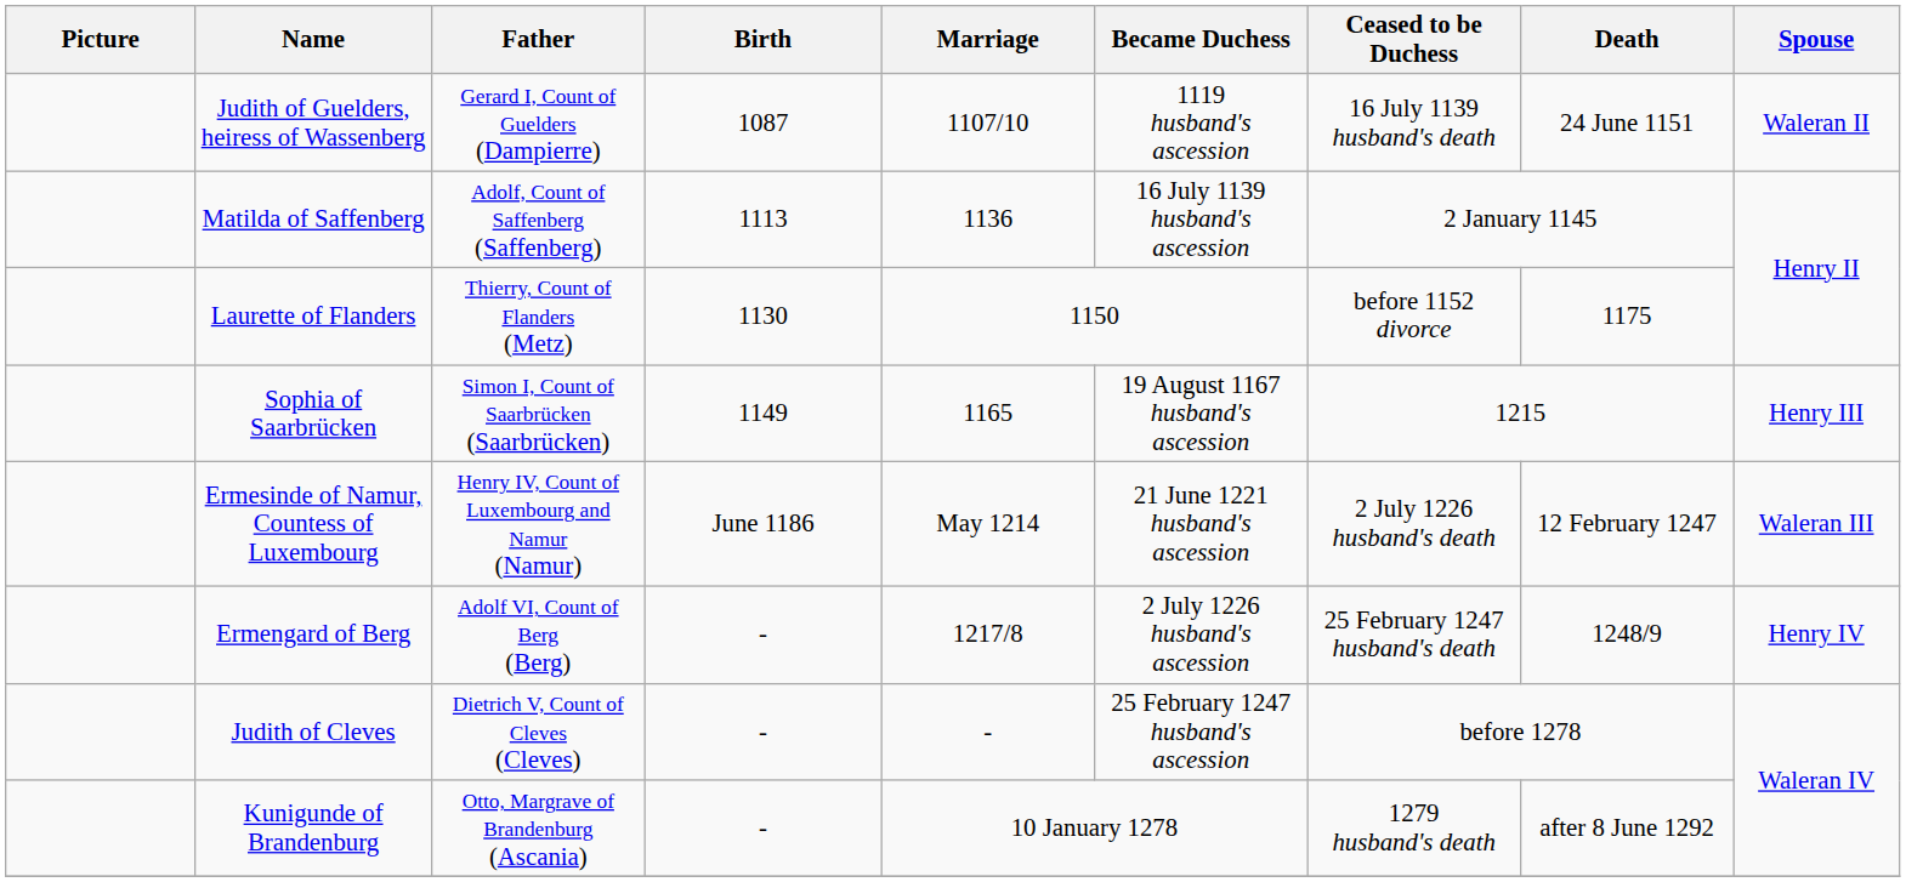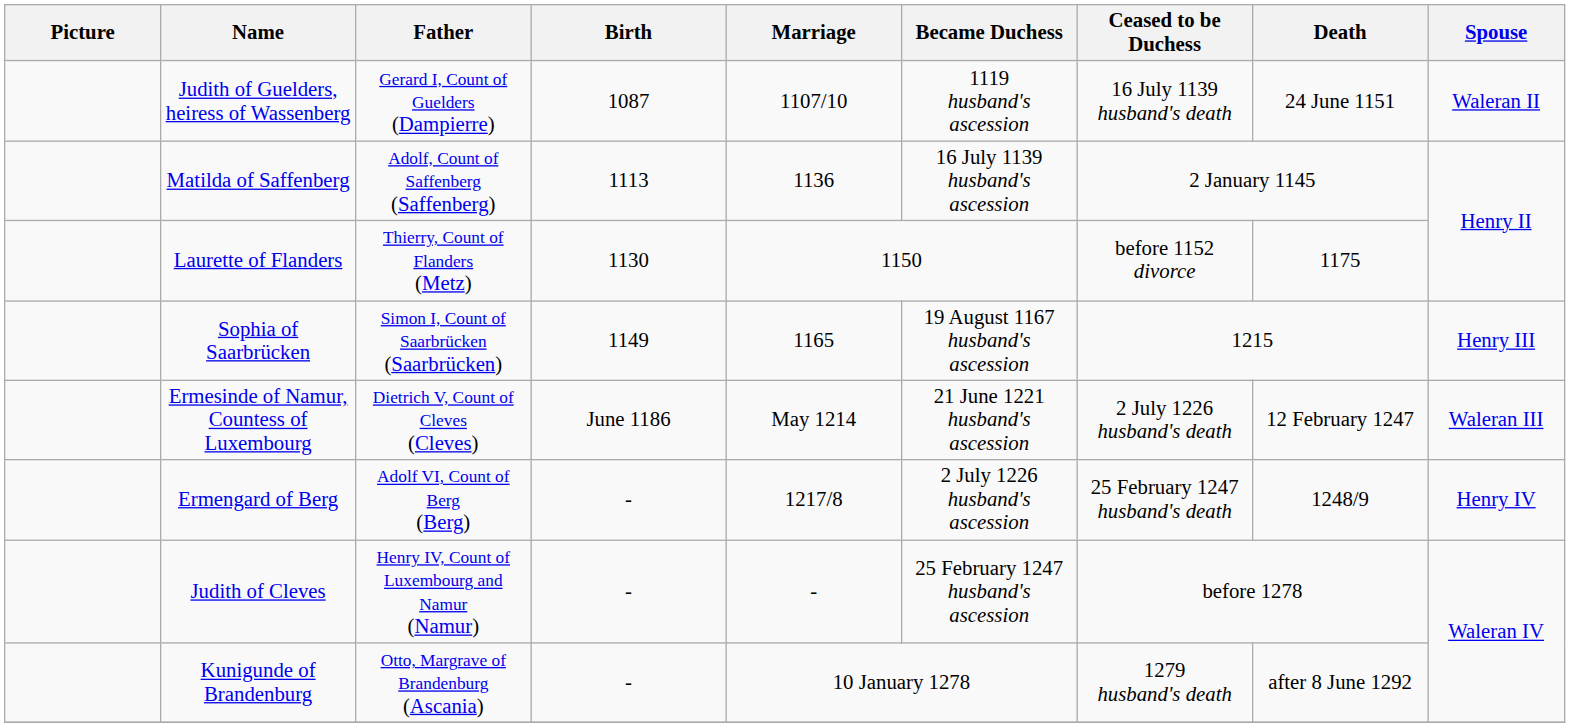 <table width=95% class="wikitable">
 <tr>
 <th width = "8%">Picture</th>
 <th width = "10%">Name</th>
 <th width = "9%">Father</th>
 <th width = "10%">Birth</th>
 <th width = "9%">Marriage</th>
 <th width = "9%">Became Duchess</th>
 <th width = "9%">Ceased to be Duchess</th>
 <th width = "9%">Death</th>
 <th width = "7%"><a href='#'>Spouse</a></th>
 </tr>
 <tr>
 <td align="center"></td>
 <td align="center"><a href='#'>Judith of Guelders, heiress of Wassenberg</a></td>
 <td align="center"><small><a href='#'>Gerard I, Count of Guelders</a></small><br>(<a href='#'>Dampierre</a>)</td>
 <td align="center">1087</td>
 <td align="center">1107/10</td>
 <td align="center">1119<br><em>husband's ascession</em></td>
 <td align="center">16 July 1139<br><em>husband's death</em></td>
 <td align="center">24 June 1151</td>
 <td align="center"><a href='#'>Waleran II</a></td>
 </tr>
 <tr>
 <td align="center"></td>
 <td align="center"><a href='#'>Matilda of Saffenberg</a></td>
 <td align="center"><small><a href='#'>Adolf, Count of Saffenberg</a></small><br>(<a href='#'>Saffenberg</a>)</td>
 <td align="center">1113</td>
 <td align="center">1136</td>
 <td align="center">16 July 1139<br><em>husband's ascession</em></td>
 <td align="center" colspan="2">2 January 1145</td>
 <td align="center" rowspan="2"><a href='#'>Henry II</a></td>
 </tr>
 <tr>
 <td align="center"></td>
 <td align="center"><a href='#'>Laurette of Flanders</a></td>
 <td align="center"><small><a href='#'>Thierry, Count of Flanders</a></small><br>(<a href='#'>Metz</a>)</td>
 <td align="center">1130</td>
 <td align="center" colspan="2">1150</td>
 <td align="center">before 1152<br><em>divorce</em></td>
 <td align="center">1175</td>
 </tr>
 <tr>
 <td align="center"></td>
 <td align="center"><a href='#'>Sophia of Saarbrücken</a></td>
 <td align="center"><small><a href='#'>Simon I, Count of Saarbrücken</a></small><br>(<a href='#'>Saarbrücken</a>)</td>
 <td align="center">1149</td>
 <td align="center">1165</td>
 <td align="center">19 August 1167 <br><em>husband's ascession</em></td>
 <td align=center colspan="2">1215</td>
 <td align="center"><a href='#'>Henry III</a></td>
 </tr>
 <tr>
 <td align="center"></td>
 <td align="center"><a href='#'>Ermesinde of Namur, Countess of Luxembourg</a></td>
-<td align="center"><small><a href='#'>Henry IV, Count of Luxembourg and Namur</a></small><br>(<a href='#'>Namur</a>)</td>
+<td align="center"><small><a href='#'>Dietrich V, Count of Cleves</a></small><br>(<a href='#'>Cleves</a>)</td>
 <td align="center">June 1186</td>
 <td align="center">May 1214</td>
 <td align="center">21 June 1221<br><em>husband's ascession</em></td>
 <td align="center">2 July 1226<br><em>husband's death</em></td>
 <td align="center">12 February 1247</td>
 <td align="center"><a href='#'>Waleran III</a></td>
 </tr>
 <tr>
 <td align="center"></td>
 <td align="center"><a href='#'>Ermengard of Berg</a></td>
 <td align="center"><small><a href='#'>Adolf VI, Count of Berg</a></small><br>(<a href='#'>Berg</a>)</td>
 <td align="center">-</td>
 <td align="center">1217/8</td>
 <td align="center">2 July 1226<br><em>husband's ascession</em></td>
 <td align="center">25 February 1247<br><em>husband's death</em></td>
 <td align="center">1248/9</td>
 <td align="center"><a href='#'>Henry IV</a></td>
 </tr>
 <tr>
 <td align="center"></td>
 <td align="center"><a href='#'>Judith of Cleves</a></td>
-<td align="center"><small><a href='#'>Dietrich V, Count of Cleves</a></small><br>(<a href='#'>Cleves</a>)</td>
+<td align="center"><small><a href='#'>Henry IV, Count of Luxembourg and Namur</a></small><br>(<a href='#'>Namur</a>)</td>
 <td align="center">-</td>
 <td align="center">-</td>
 <td align="center">25 February 1247 <br><em>husband's ascession</em></td>
 <td align=center colspan="2">before 1278</td>
 <td align="center" rowspan="2"><a href='#'>Waleran IV</a></td>
 </tr>
 <tr>
 <td align="center"></td>
 <td align="center"><a href='#'>Kunigunde of Brandenburg</a></td>
 <td align="center"><small><a href='#'>Otto, Margrave of Brandenburg</a></small><br>(<a href='#'>Ascania</a>)</td>
 <td align="center">-</td>
 <td align=center colspan="2">10 January 1278</td>
 <td align="center">1279<br><em>husband's death</em></td>
 <td align="center">after 8 June 1292</td>
 </tr>
 <tr>
 </tr>
 </table>
